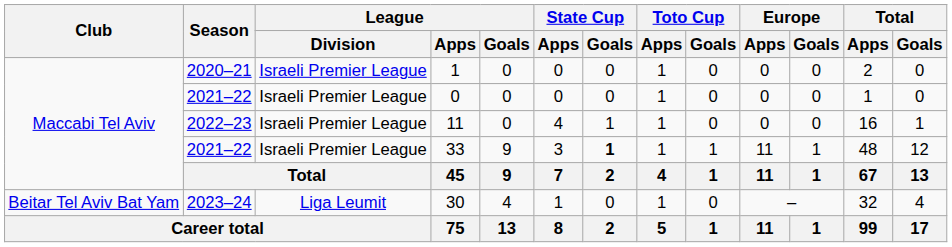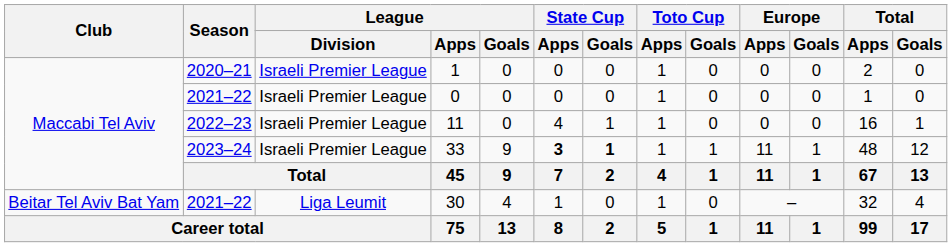 <table class="wikitable" style="text-align:center">
 <tr>
 <th rowspan="2">Club</th>
 <th rowspan="2">Season</th>
 <th colspan="3">League</th>
 <th colspan="2"><a href='#'>State Cup</a></th>
 <th colspan="2"><a href='#'>Toto Cup</a></th>
 <th colspan="2">Europe</th>
 <th colspan="2">Total</th>
 </tr>
 <tr>
 <th>Division</th>
 <th>Apps</th>
 <th>Goals</th>
 <th>Apps</th>
 <th>Goals</th>
 <th>Apps</th>
 <th>Goals</th>
 <th>Apps</th>
 <th>Goals</th>
 <th>Apps</th>
 <th>Goals</th>
 </tr>
 <tr>
 <td rowspan="5"><a href='#'>Maccabi Tel Aviv</a></td>
 <td><a href='#'>2020–21</a></td>
 <td><a href='#'>Israeli Premier League</a></td>
 <td>1</td>
 <td>0</td>
 <td>0</td>
 <td>0</td>
 <td>1</td>
 <td>0</td>
 <td>0</td>
 <td>0</td>
 <td>2</td>
 <td>0</td>
 </tr>
 <tr>
 <td><a href='#'>2021–22</a></td>
 <td>Israeli Premier League</td>
 <td>0</td>
 <td>0</td>
 <td>0</td>
 <td>0</td>
 <td>1</td>
 <td>0</td>
 <td>0</td>
 <td>0</td>
 <td>1</td>
 <td>0</td>
 </tr>
 <tr>
 <td><a href='#'>2022–23</a></td>
 <td>Israeli Premier League</td>
 <td>11</td>
 <td>0</td>
 <td>4</td>
 <td>1</td>
 <td>1</td>
 <td>0</td>
 <td>0</td>
 <td>0</td>
 <td>16</td>
 <td>1</td>
 </tr>
 <tr>
-<td><a href='#'>2021–22</a></td>
+<td><a href='#'>2023–24</a></td>
 <td>Israeli Premier League</td>
 <td>33</td>
 <td>9</td>
-<td>3</td>
+<td><strong>3</strong></td>
 <td><strong>1</strong></td>
 <td>1</td>
 <td>1</td>
 <td>11</td>
 <td>1</td>
 <td>48</td>
 <td>12</td>
 </tr>
 <tr>
 <th colspan="2">Total</th>
 <th>45</th>
 <th>9</th>
 <th>7</th>
 <th>2</th>
 <th>4</th>
 <th>1</th>
 <th>11</th>
 <th>1</th>
 <th>67</th>
 <th>13</th>
 </tr>
 <tr>
 <td><a href='#'>Beitar Tel Aviv Bat Yam</a></td>
-<td><a href='#'>2023–24</a></td>
+<td><a href='#'>2021–22</a></td>
 <td><a href='#'>Liga Leumit</a></td>
 <td>30</td>
 <td>4</td>
 <td>1</td>
 <td>0</td>
 <td>1</td>
 <td>0</td>
 <td colspan="2">–</td>
 <td>32</td>
 <td>4</td>
 </tr>
 <tr>
 <th colspan="3">Career total</th>
 <th>75</th>
 <th>13</th>
 <th>8</th>
 <th>2</th>
 <th>5</th>
 <th>1</th>
 <th>11</th>
 <th>1</th>
 <th>99</th>
 <th>17</th>
 </tr>
 </table>
